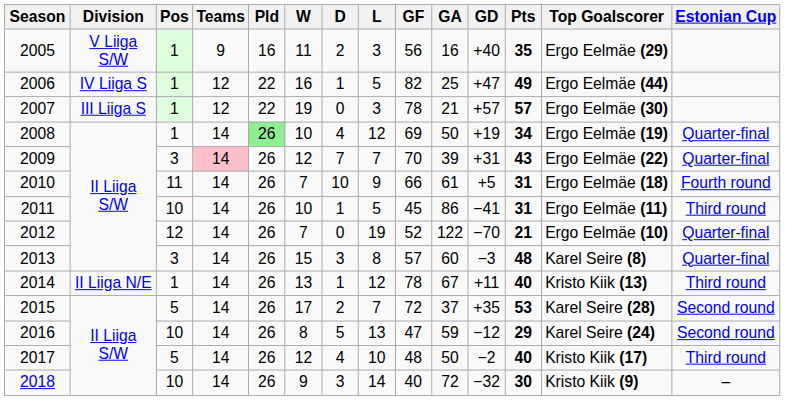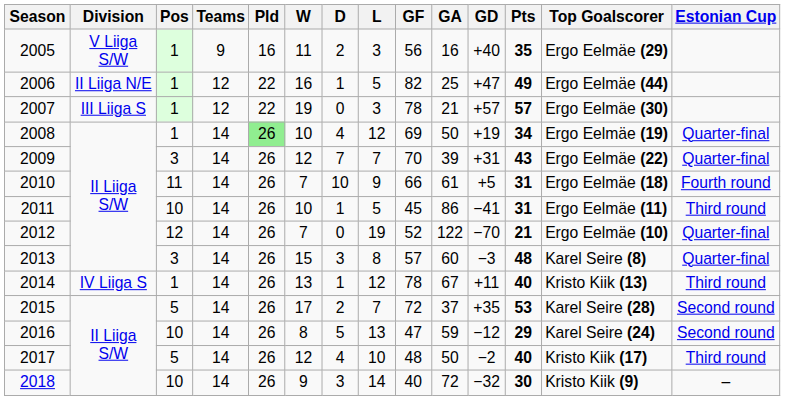 <table class="wikitable">
 <tr>
 <th width=60px>Season</th>
 <th width=80px>Division</th>
 <th width=30px>Pos</th>
 <th width=30px>Teams</th>
 <th width=30px>Pld</th>
 <th width=30px>W</th>
 <th width=30px>D</th>
 <th width=30px>L</th>
 <th width=30px>GF</th>
 <th width=30px>GA</th>
 <th width=30px>GD</th>
 <th width=30px>Pts</th>
 <th>Top Goalscorer</th>
 <th><a href='#'>Estonian Cup</a></th>
 </tr>
 <tr align=center>
 <td>2005</td>
 <td><a href='#'>V Liiga S/W</a></td>
 <td bgcolor="#DDFFDD">1</td>
 <td>9</td>
 <td>16</td>
 <td>11</td>
 <td>2</td>
 <td>3</td>
 <td>56</td>
 <td>16</td>
 <td>+40</td>
 <td><strong>35</strong></td>
 <td align=left>Ergo Eelmäe <strong>(29)</strong></td>
 <td></td>
 </tr>
 <tr align=center>
 <td>2006</td>
-<td><a href='#'>IV Liiga S</a></td>
+<td><a href='#'>II Liiga N/E</a></td>
 <td bgcolor="#DDFFDD">1</td>
 <td>12</td>
 <td>22</td>
 <td>16</td>
 <td>1</td>
 <td>5</td>
 <td>82</td>
 <td>25</td>
 <td>+47</td>
 <td><strong>49</strong></td>
 <td align=left>Ergo Eelmäe <strong>(44)</strong></td>
 <td></td>
 </tr>
 <tr align=center>
 <td>2007</td>
 <td><a href='#'>III Liiga S</a></td>
 <td bgcolor="#DDFFDD">1</td>
 <td>12</td>
 <td>22</td>
 <td>19</td>
 <td>0</td>
 <td>3</td>
 <td>78</td>
 <td>21</td>
 <td>+57</td>
 <td><strong>57</strong></td>
 <td align=left>Ergo Eelmäe <strong>(30)</strong></td>
 <td></td>
 </tr>
 <tr align=center>
 <td>2008</td>
 <td rowspan=6><a href='#'>II Liiga S/W</a></td>
 <td>1</td>
 <td>14</td>
 <td style="background: lightgreen;">26</td>
 <td>10</td>
 <td>4</td>
 <td>12</td>
 <td>69</td>
 <td>50</td>
 <td>+19</td>
 <td><strong>34</strong></td>
 <td align=left>Ergo Eelmäe <strong>(19)</strong></td>
 <td><a href='#'>Quarter-final</a></td>
 </tr>
 <tr align=center>
 <td>2009</td>
 <td>3</td>
-<td style="background: pink;">14</td>
+<td>14</td>
 <td>26</td>
 <td>12</td>
 <td>7</td>
 <td>7</td>
 <td>70</td>
 <td>39</td>
 <td>+31</td>
 <td><strong>43</strong></td>
 <td align=left>Ergo Eelmäe <strong>(22)</strong></td>
 <td><a href='#'>Quarter-final</a></td>
 </tr>
 <tr align=center>
 <td>2010</td>
 <td>11</td>
 <td>14</td>
 <td>26</td>
 <td>7</td>
 <td>10</td>
 <td>9</td>
 <td>66</td>
 <td>61</td>
 <td>+5</td>
 <td><strong>31</strong></td>
 <td align=left>Ergo Eelmäe <strong>(18)</strong></td>
 <td><a href='#'>Fourth round</a></td>
 </tr>
 <tr align=center>
 <td>2011</td>
 <td>10</td>
 <td>14</td>
 <td>26</td>
 <td>10</td>
 <td>1</td>
 <td>5</td>
 <td>45</td>
 <td>86</td>
 <td>−41</td>
 <td><strong>31</strong></td>
 <td align=left>Ergo Eelmäe <strong>(11)</strong></td>
 <td><a href='#'>Third round</a></td>
 </tr>
 <tr align=center>
 <td>2012</td>
 <td>12</td>
 <td>14</td>
 <td>26</td>
 <td>7</td>
 <td>0</td>
 <td>19</td>
 <td>52</td>
 <td>122</td>
 <td>−70</td>
 <td><strong>21</strong></td>
 <td align=left>Ergo Eelmäe <strong>(10)</strong></td>
 <td><a href='#'>Quarter-final</a></td>
 </tr>
 <tr align=center>
 <td>2013</td>
 <td>3</td>
 <td>14</td>
 <td>26</td>
 <td>15</td>
 <td>3</td>
 <td>8</td>
 <td>57</td>
 <td>60</td>
 <td>−3</td>
 <td><strong>48</strong></td>
 <td align=left>Karel Seire <strong>(8)</strong></td>
 <td><a href='#'>Quarter-final</a></td>
 </tr>
 <tr align=center>
 <td>2014</td>
-<td><a href='#'>II Liiga N/E</a></td>
+<td><a href='#'>IV Liiga S</a></td>
 <td>1</td>
 <td>14</td>
 <td>26</td>
 <td>13</td>
 <td>1</td>
 <td>12</td>
 <td>78</td>
 <td>67</td>
 <td>+11</td>
 <td><strong>40</strong></td>
 <td align=left>Kristo Kiik <strong>(13)</strong></td>
 <td><a href='#'>Third round</a></td>
 </tr>
 <tr align=center>
 <td>2015</td>
 <td rowspan=4><a href='#'>II Liiga S/W</a></td>
 <td>5</td>
 <td>14</td>
 <td>26</td>
 <td>17</td>
 <td>2</td>
 <td>7</td>
 <td>72</td>
 <td>37</td>
 <td>+35</td>
 <td><strong>53</strong></td>
 <td align=left>Karel Seire <strong>(28)</strong></td>
 <td><a href='#'>Second round</a></td>
 </tr>
 <tr align=center>
 <td>2016</td>
 <td>10</td>
 <td>14</td>
 <td>26</td>
 <td>8</td>
 <td>5</td>
 <td>13</td>
 <td>47</td>
 <td>59</td>
 <td>−12</td>
 <td><strong>29</strong></td>
 <td align=left>Karel Seire <strong>(24)</strong></td>
 <td><a href='#'>Second round</a></td>
 </tr>
 <tr align=center>
 <td>2017</td>
 <td>5</td>
 <td>14</td>
 <td>26</td>
 <td>12</td>
 <td>4</td>
 <td>10</td>
 <td>48</td>
 <td>50</td>
 <td>−2</td>
 <td><strong>40</strong></td>
 <td align=left>Kristo Kiik <strong>(17)</strong></td>
 <td><a href='#'>Third round</a></td>
 </tr>
 <tr align=center>
 <td><a href='#'>2018</a></td>
 <td>10</td>
 <td>14</td>
 <td>26</td>
 <td>9</td>
 <td>3</td>
 <td>14</td>
 <td>40</td>
 <td>72</td>
 <td>−32</td>
 <td><strong>30</strong></td>
 <td align=left>Kristo Kiik <strong>(9)</strong></td>
 <td>–</td>
 </tr>
 </table>
